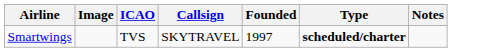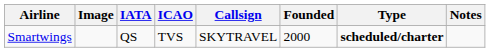 <table class="wikitable sortable">
 <tr valign="middle">
 <th>Airline</th>
 <th>Image</th>
+<th><a href='#'>IATA</a></th>
 <th><a href='#'>ICAO</a></th>
 <th><a href='#'>Callsign</a></th>
 <th>Founded</th>
 <th>Type</th>
 <th>Notes</th>
 </tr>
 <tr>
 <td><a href='#'>Smartwings</a></td>
 <td></td>
+<td>QS</td>
 <td>TVS</td>
 <td>SKYTRAVEL</td>
-<td>1997</td>
+<td>2000</td>
 <td><strong>scheduled/charter</strong></td>
 <td></td>
 </tr>
 </table>
